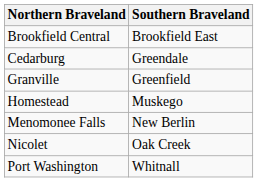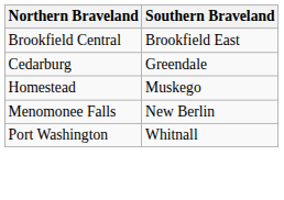 <table class="wikitable">
 <tr>
 <th>Northern Braveland</th>
 <th>Southern Braveland</th>
 </tr>
 <tr>
 <td>Brookfield Central</td>
 <td>Brookfield East</td>
 </tr>
 <tr>
 <td>Cedarburg</td>
 <td>Greendale</td>
 </tr>
 <tr>
-<td>Granville</td>
-<td>Greenfield</td>
-</tr>
-<tr>
 <td>Homestead</td>
 <td>Muskego</td>
 </tr>
 <tr>
 <td>Menomonee Falls</td>
 <td>New Berlin</td>
 </tr>
 <tr>
-<td>Nicolet</td>
-<td>Oak Creek</td>
-</tr>
-<tr>
 <td>Port Washington</td>
 <td>Whitnall</td>
 </tr>
 </table>
